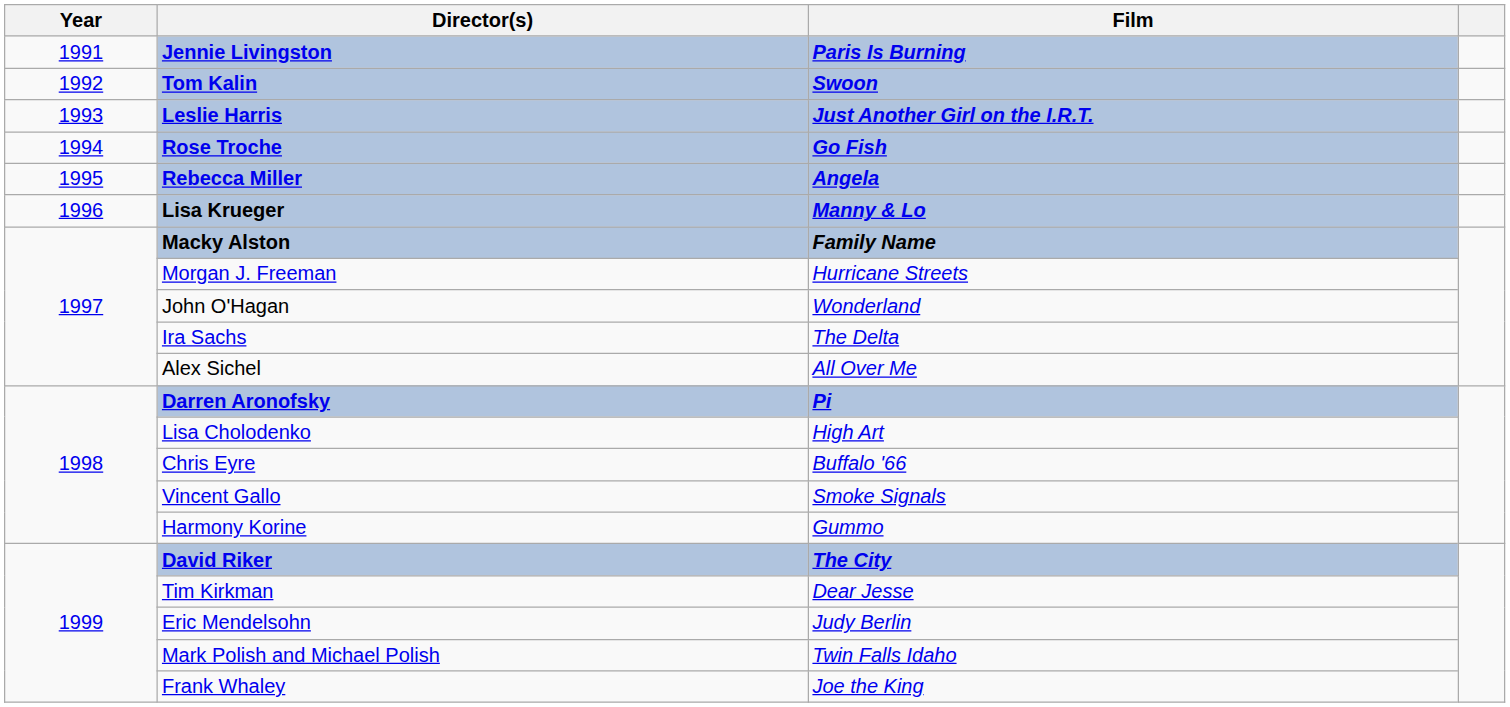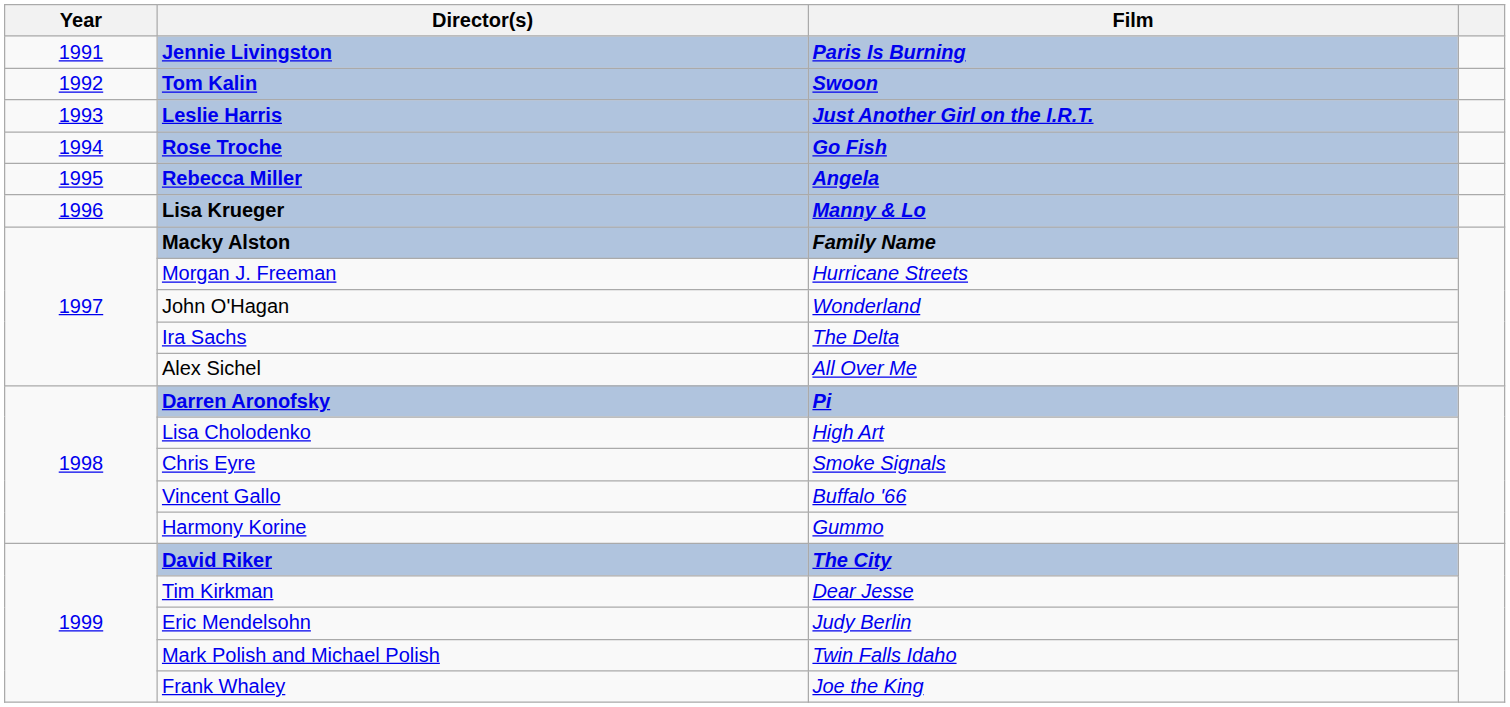 <table class="wikitable" width="95%" cellpadding="5">
 <tr>
 <th width="100"><strong>Year</strong></th>
 <th width="450"><strong>Director(s)</strong></th>
 <th width="450"><strong>Film</strong></th>
 <th width="25"><strong></strong></th>
 </tr>
 <tr>
 <td style="text-align:center;"><a href='#'>1991</a></td>
 <td style="background:#B0C4DE;"><strong><a href='#'>Jennie Livingston</a></strong></td>
 <td style="background:#B0C4DE;"><strong><em><a href='#'>Paris Is Burning</a></em></strong></td>
 <td style="text-align:center;"></td>
 </tr>
 <tr>
 <td style="text-align:center;"><a href='#'>1992</a></td>
 <td style="background:#B0C4DE;"><strong><a href='#'>Tom Kalin</a></strong></td>
 <td style="background:#B0C4DE;"><strong><em><a href='#'>Swoon</a></em></strong></td>
 <td style="text-align:center;"></td>
 </tr>
 <tr>
 <td style="text-align:center;"><a href='#'>1993</a></td>
 <td style="background:#B0C4DE;"><strong><a href='#'>Leslie Harris</a></strong></td>
 <td style="background:#B0C4DE;"><strong><em><a href='#'>Just Another Girl on the I.R.T.</a></em></strong></td>
 <td style="text-align:center;"></td>
 </tr>
 <tr>
 <td style="text-align:center;"><a href='#'>1994</a></td>
 <td style="background:#B0C4DE;"><strong><a href='#'>Rose Troche</a></strong></td>
 <td style="background:#B0C4DE;"><strong><em><a href='#'>Go Fish</a></em></strong></td>
 <td style="text-align:center;"></td>
 </tr>
 <tr>
 <td style="text-align:center;"><a href='#'>1995</a></td>
 <td style="background:#B0C4DE;"><strong><a href='#'>Rebecca Miller</a></strong></td>
 <td style="background:#B0C4DE;"><strong><em><a href='#'>Angela</a></em></strong></td>
 <td style="text-align:center;"></td>
 </tr>
 <tr>
 <td style="text-align:center;"><a href='#'>1996</a></td>
 <td style="background:#B0C4DE;"><strong>Lisa Krueger</strong></td>
 <td style="background:#B0C4DE;"><strong><em><a href='#'>Manny & Lo</a></em></strong></td>
 <td style="text-align:center;"></td>
 </tr>
 <tr>
 <td rowspan="5" style="text-align:center;"><a href='#'>1997</a></td>
 <td style="background:#B0C4DE;"><strong>Macky Alston</strong></td>
 <td style="background:#B0C4DE;"><strong><em>Family Name</em></strong></td>
 <td rowspan="5" style="text-align:center;"></td>
 </tr>
 <tr>
 <td><a href='#'>Morgan J. Freeman</a></td>
 <td><em><a href='#'>Hurricane Streets</a></em></td>
 </tr>
 <tr>
 <td>John O'Hagan</td>
 <td><em><a href='#'>Wonderland</a></em></td>
 </tr>
 <tr>
 <td><a href='#'>Ira Sachs</a></td>
 <td><em><a href='#'>The Delta</a></em></td>
 </tr>
 <tr>
 <td>Alex Sichel</td>
 <td><em><a href='#'>All Over Me</a></em></td>
 </tr>
 <tr>
 <td rowspan="5" style="text-align:center;"><a href='#'>1998</a></td>
 <td style="background:#B0C4DE;"><strong><a href='#'>Darren Aronofsky</a></strong></td>
 <td style="background:#B0C4DE;"><strong><em><a href='#'>Pi</a></em></strong></td>
 <td rowspan="5" style="text-align:center;"></td>
 </tr>
 <tr>
 <td><a href='#'>Lisa Cholodenko</a></td>
 <td><em><a href='#'>High Art</a></em></td>
 </tr>
 <tr>
 <td><a href='#'>Chris Eyre</a></td>
-<td><em><a href='#'>Buffalo '66</a></em></td>
+<td><em><a href='#'>Smoke Signals</a></em></td>
 </tr>
 <tr>
 <td><a href='#'>Vincent Gallo</a></td>
-<td><em><a href='#'>Smoke Signals</a></em></td>
+<td><em><a href='#'>Buffalo '66</a></em></td>
 </tr>
 <tr>
 <td><a href='#'>Harmony Korine</a></td>
 <td><em><a href='#'>Gummo</a></em></td>
 </tr>
 <tr>
 <td rowspan="5" style="text-align:center;"><a href='#'>1999</a></td>
 <td style="background:#B0C4DE;"><strong><a href='#'>David Riker</a></strong></td>
 <td style="background:#B0C4DE;"><strong><em><a href='#'>The City</a></em></strong></td>
 <td rowspan="5" style="text-align:center;"></td>
 </tr>
 <tr>
 <td><a href='#'>Tim Kirkman</a></td>
 <td><em><a href='#'>Dear Jesse</a></em></td>
 </tr>
 <tr>
 <td><a href='#'>Eric Mendelsohn</a></td>
 <td><em><a href='#'>Judy Berlin</a></em></td>
 </tr>
 <tr>
 <td><a href='#'>Mark Polish and Michael Polish</a></td>
 <td><em><a href='#'>Twin Falls Idaho</a></em></td>
 </tr>
 <tr>
 <td><a href='#'>Frank Whaley</a></td>
 <td><em><a href='#'>Joe the King</a></em></td>
 </tr>
 </table>
